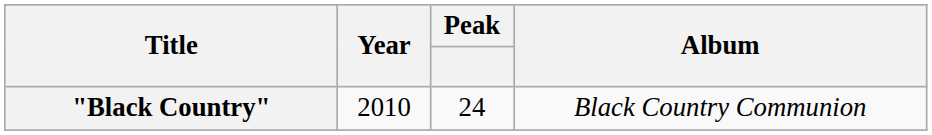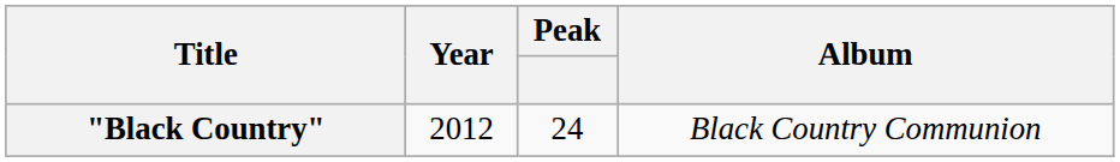 <table class="wikitable plainrowheaders" style="text-align:center;">
 <tr>
 <th scope="col" rowspan="2" style="width:12em;">Title</th>
 <th scope="col" rowspan="2" style="width:3em">Year</th>
 <th scope="col" colspan="1">Peak</th>
 <th scope="col" rowspan="2" style="width:15em">Album</th>
 </tr>
 <tr>
 <th scope="col" style="width:3em;font-size:90%;"><br></th>
 </tr>
 <tr>
 <th scope="row">"Black Country"</th>
-<td>2010</td>
+<td>2012</td>
 <td>24</td>
 <td><em>Black Country Communion</em></td>
 </tr>
 </table>
